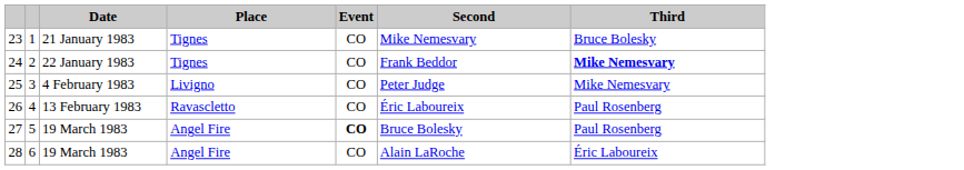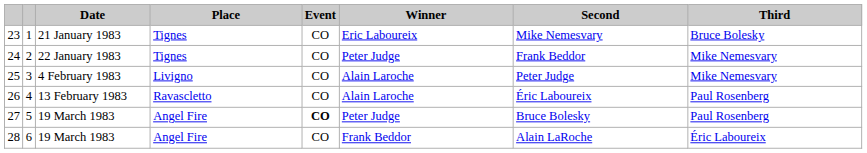 <table class="wikitable plainrowheaders" style="background:#fff; font-size:86%; line-height:16px; border:grey solid 1px; border-collapse:collapse;">
 <tr style="background:#ccc; text-align:center;">
 <th scope="col" style="background:#ccc; width=20 px;"></th>
 <th scope="col" style="background:#ccc; width=30 px;"></th>
 <th scope="col" style="background:#ccc; width:120px;">Date</th>
 <th scope="col" style="background:#ccc; width:160px;">Place</th>
 <th scope="col" style="background:#ccc; width:15px;">Event</th>
+<th scope="col" style="background:#ccc; width:185px;">Winner</th>
 <th scope="col" style="background:#ccc; width:185px;">Second</th>
 <th scope="col" style="background:#ccc; width:185px;">Third</th>
 </tr>
 <tr>
 <td align=center>23</td>
 <td align=center>1</td>
 <td>21 January 1983</td>
 <td> <a href='#'>Tignes</a></td>
 <td align=center>CO</td>
+<td> <a href='#'>Eric Laboureix</a></td>
 <td> <a href='#'>Mike Nemesvary</a></td>
 <td> <a href='#'>Bruce Bolesky</a></td>
 </tr>
 <tr>
 <td align=center>24</td>
 <td align=center>2</td>
 <td>22 January 1983</td>
 <td> <a href='#'>Tignes</a></td>
 <td align=center>CO</td>
+<td> <a href='#'>Peter Judge</a></td>
 <td> <a href='#'>Frank Beddor</a></td>
-<td><strong> <a href='#'>Mike Nemesvary</a></strong></td>
+<td> <a href='#'>Mike Nemesvary</a></td>
 </tr>
 <tr>
 <td align=center>25</td>
 <td align=center>3</td>
 <td>4 February 1983</td>
 <td> <a href='#'>Livigno</a></td>
 <td align=center>CO</td>
+<td> <a href='#'>Alain Laroche</a></td>
 <td> <a href='#'>Peter Judge</a></td>
 <td> <a href='#'>Mike Nemesvary</a></td>
 </tr>
 <tr>
 <td align=center>26</td>
 <td align=center>4</td>
 <td>13 February 1983</td>
 <td> <a href='#'>Ravascletto</a></td>
 <td align=center>CO</td>
+<td> <a href='#'>Alain Laroche</a></td>
 <td> <a href='#'>Éric Laboureix</a></td>
 <td> <a href='#'>Paul Rosenberg</a></td>
 </tr>
 <tr>
 <td align=center>27</td>
 <td align=center>5</td>
 <td>19 March 1983</td>
 <td> <a href='#'>Angel Fire</a></td>
 <td align=center><strong>CO</strong></td>
+<td> <a href='#'>Peter Judge</a></td>
 <td> <a href='#'>Bruce Bolesky</a></td>
 <td> <a href='#'>Paul Rosenberg</a></td>
 </tr>
 <tr>
 <td align=center>28</td>
 <td align=center>6</td>
 <td>19 March 1983</td>
 <td> <a href='#'>Angel Fire</a></td>
 <td align=center>CO</td>
+<td> <a href='#'>Frank Beddor</a></td>
 <td> <a href='#'>Alain LaRoche</a></td>
 <td> <a href='#'>Éric Laboureix</a></td>
 </tr>
 </table>
